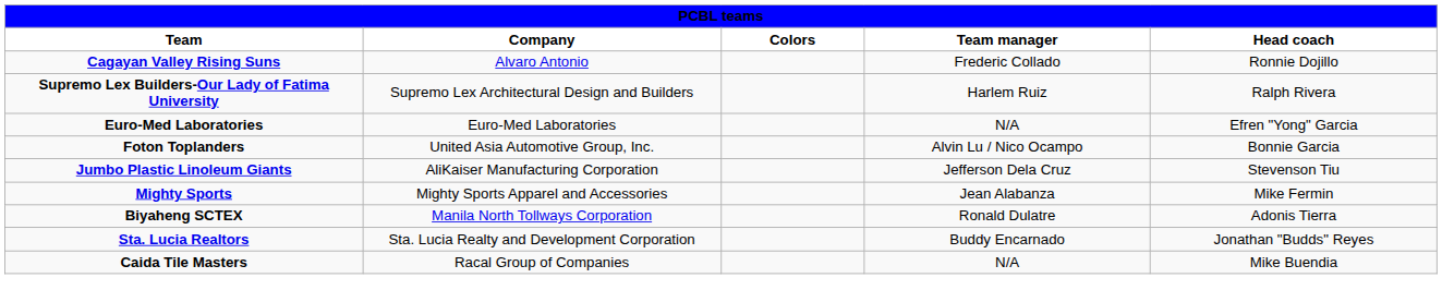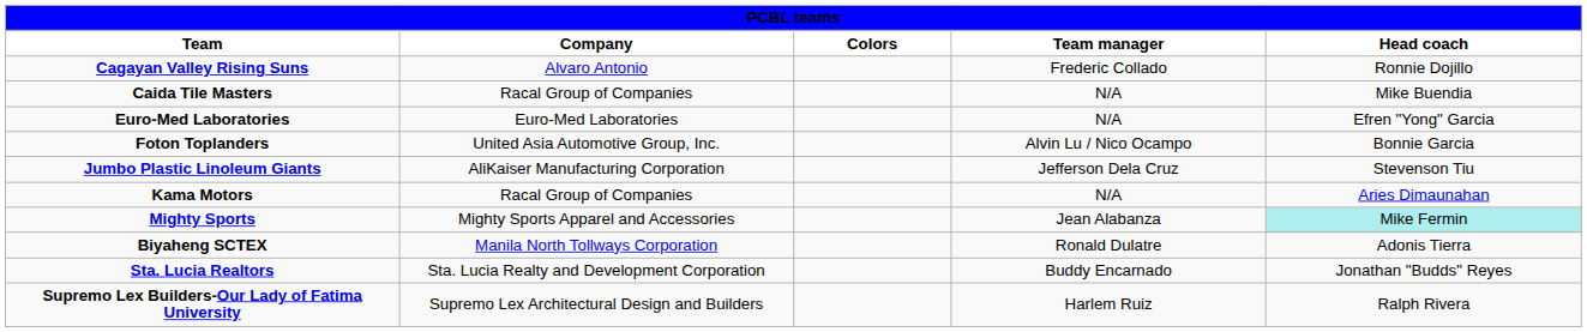 <table class="wikitable" style="width:100%; text-align:left">
 <tr>
 <th style=background:blue colspan=5><span>PCBL teams</span></th>
 </tr>
 <tr>
 <th style="background:white; width:25%">Team</th>
 <th style="background:white; width:25%">Company</th>
 <th style="background:white; width:10%">Colors</th>
 <th style="background:white; width:20%">Team manager</th>
 <th style="background:white; width:20%">Head coach</th>
 </tr>
 <tr>
 <td align=center><strong><a href='#'>Cagayan Valley Rising Suns</a></strong></td>
 <td align=center><a href='#'>Alvaro Antonio</a></td>
 <td align=center> </td>
 <td align=center>Frederic Collado</td>
 <td align=center>Ronnie Dojillo</td>
 </tr>
 <tr>
-<td align=center><strong>Supremo Lex Builders-<a href='#'>Our Lady of Fatima University</a></strong></td>
-<td align=center>Supremo Lex Architectural Design and Builders</td>
+<td align=center><strong>Caida Tile Masters</strong></td>
+<td align=center>Racal Group of Companies</td>
 <td align=center> </td>
-<td align=center>Harlem Ruiz</td>
-<td align=center>Ralph Rivera</td>
+<td align=center>N/A</td>
+<td align=center>Mike Buendia</td>
 </tr>
 <tr>
 <td align=center><strong>Euro-Med Laboratories</strong></td>
 <td align=center>Euro-Med Laboratories</td>
 <td align=center> </td>
 <td align=center>N/A</td>
 <td align=center>Efren "Yong" Garcia</td>
 </tr>
 <tr>
 <td align=center><strong>Foton Toplanders</strong></td>
 <td align=center>United Asia Automotive Group, Inc.</td>
 <td align=center> </td>
 <td align=center>Alvin Lu / Nico Ocampo</td>
 <td align=center>Bonnie Garcia</td>
 </tr>
 <tr>
 <td align=center><strong><a href='#'>Jumbo Plastic Linoleum Giants</a></strong></td>
 <td align=center>AliKaiser Manufacturing Corporation</td>
 <td align=center>  </td>
 <td align=center>Jefferson Dela Cruz</td>
 <td align=center>Stevenson Tiu</td>
 </tr>
 <tr>
+<td align=center><strong>Kama Motors</strong></td>
+<td align=center>Racal Group of Companies</td>
+<td align=center> </td>
+<td align=center>N/A</td>
+<td align=center><a href='#'>Aries Dimaunahan</a></td>
+</tr>
+<tr>
 <td align=center><strong><a href='#'>Mighty Sports</a></strong></td>
 <td align=center>Mighty Sports Apparel and Accessories</td>
 <td align=center>  </td>
 <td align=center>Jean Alabanza</td>
-<td align=center>Mike Fermin</td>
+<td align=center style="background: paleturquoise;">Mike Fermin</td>
 </tr>
 <tr>
 <td align=center><strong>Biyaheng SCTEX</strong></td>
 <td align=center><a href='#'>Manila North Tollways Corporation</a></td>
 <td align=center> </td>
 <td align=center>Ronald Dulatre</td>
 <td align=center>Adonis Tierra</td>
 </tr>
 <tr>
 <td align=center><strong><a href='#'>Sta. Lucia Realtors</a></strong></td>
 <td align=center>Sta. Lucia Realty and Development Corporation</td>
 <td align=center>  </td>
 <td align=center>Buddy Encarnado</td>
 <td align=center>Jonathan "Budds" Reyes</td>
 </tr>
 <tr>
-<td align=center><strong>Caida Tile Masters</strong></td>
-<td align=center>Racal Group of Companies</td>
+<td align=center><strong>Supremo Lex Builders-<a href='#'>Our Lady of Fatima University</a></strong></td>
+<td align=center>Supremo Lex Architectural Design and Builders</td>
 <td align=center> </td>
-<td align=center>N/A</td>
-<td align=center>Mike Buendia</td>
+<td align=center>Harlem Ruiz</td>
+<td align=center>Ralph Rivera</td>
 </tr>
 </table>
